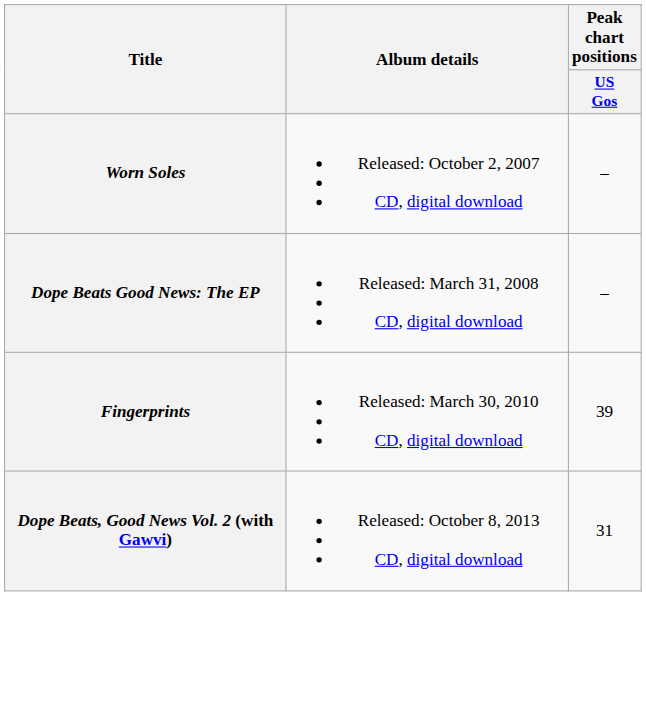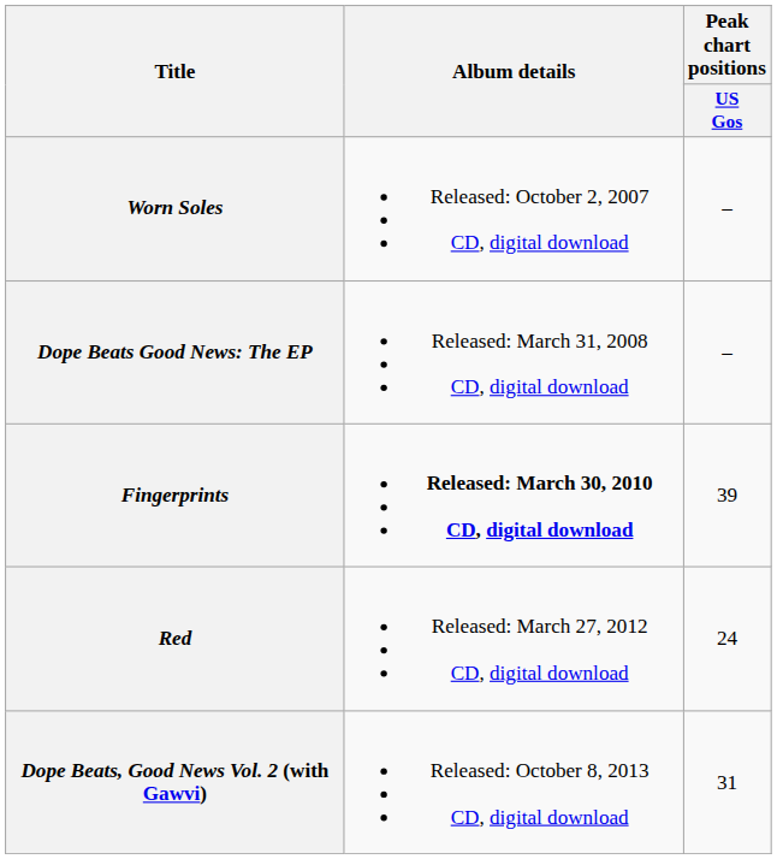 <table class="wikitable plainrowheaders" style="text-align:center;">
 <tr>
 <th scope="col" rowspan="2" style="width:16em;">Title</th>
 <th scope="col" rowspan="2" style="width:16em;">Album details</th>
 <th scope="col" colspan="1">Peak chart positions</th>
 </tr>
 <tr>
 <th style="width:3em; font-size:90%"><a href='#'>US<br>Gos</a></th>
 </tr>
 <tr>
 <th scope="row"><em>Worn Soles</em></th>
 <td><br><ul><li>Released: October 2, 2007</li><li></li><li><a href='#'>CD</a>, <a href='#'>digital download</a></li></ul></td>
 <td>–</td>
 </tr>
 <tr>
 <th scope="row"><em>Dope Beats Good News: The EP</em></th>
 <td><br><ul><li>Released: March 31, 2008</li><li></li><li><a href='#'>CD</a>, <a href='#'>digital download</a></li></ul></td>
 <td>–</td>
 </tr>
 <tr>
 <th scope="row"><em>Fingerprints</em></th>
-<td><br><ul><li>Released: March 30, 2010</li><li></li><li><a href='#'>CD</a>, <a href='#'>digital download</a></li></ul></td>
+<td><strong><br><ul><li>Released: March 30, 2010</li><li></li><li><a href='#'>CD</a>, <a href='#'>digital download</a></li></ul></strong></td>
 <td>39</td>
+</tr>
+<tr>
+<th scope="row"><em>Red</em></th>
+<td><br><ul><li>Released: March 27, 2012</li><li></li><li><a href='#'>CD</a>, <a href='#'>digital download</a></li></ul></td>
+<td>24</td>
 </tr>
 <tr>
 <th scope="row"><em>Dope Beats, Good News Vol. 2</em> (with <a href='#'>Gawvi</a>)</th>
 <td><br><ul><li>Released: October 8, 2013</li><li></li><li><a href='#'>CD</a>, <a href='#'>digital download</a></li></ul></td>
 <td>31</td>
 </tr>
 </table>
